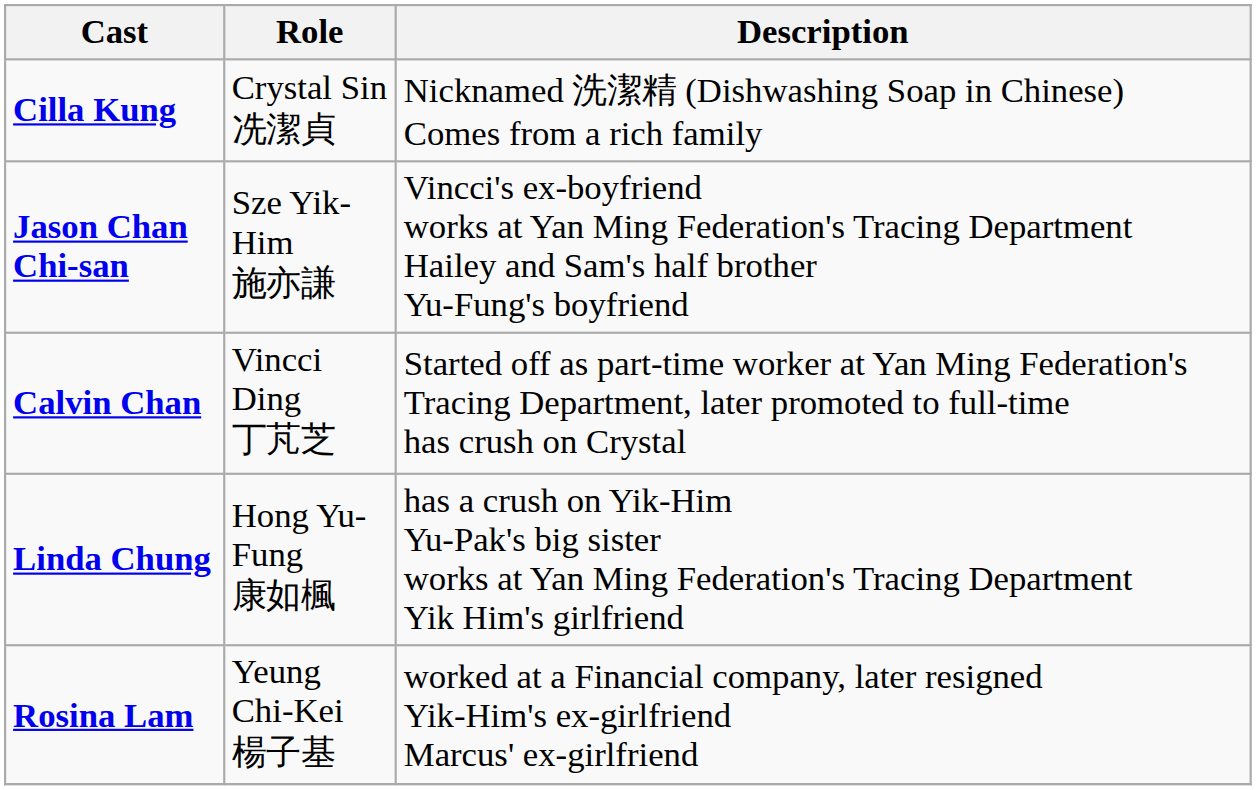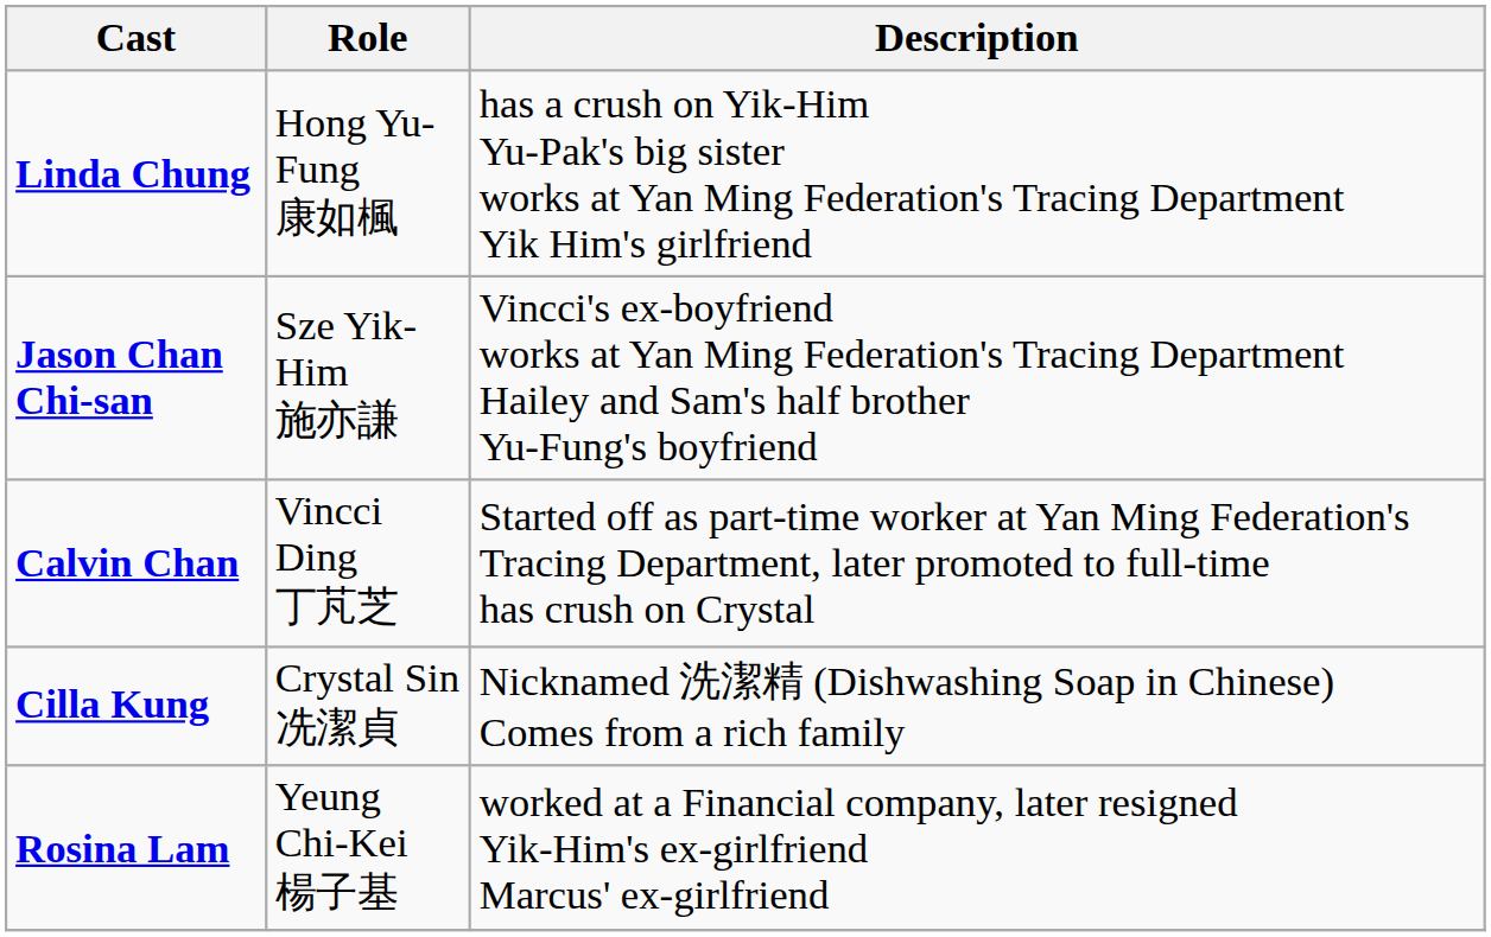 <table class="wikitable" width="65%">
 <tr>
 <th>Cast</th>
 <th>Role</th>
 <th>Description</th>
 </tr>
 <tr>
-<td><strong><a href='#'>Cilla Kung</a></strong></td>
-<td>Crystal Sin<br>冼潔貞</td>
-<td>Nicknamed 洗潔精 (Dishwashing Soap in Chinese)<br>Comes from a rich family</td>
+<td><strong><a href='#'>Linda Chung</a></strong></td>
+<td>Hong Yu-Fung<br>康如楓</td>
+<td>has a crush on Yik-Him<br>Yu-Pak's big sister<br>works at Yan Ming Federation's Tracing Department<br>Yik Him's girlfriend</td>
 </tr>
 <tr>
 <td><strong><a href='#'>Jason Chan Chi-san</a></strong></td>
 <td>Sze Yik-Him<br>施亦謙</td>
 <td>Vincci's ex-boyfriend<br>works at Yan Ming Federation's Tracing Department<br>Hailey and Sam's half brother<br>Yu-Fung's boyfriend</td>
 </tr>
 <tr>
 <td><strong><a href='#'>Calvin Chan</a></strong></td>
 <td>Vincci Ding<br>丁芃芝</td>
 <td>Started off as part-time worker at Yan Ming Federation's Tracing Department, later promoted to full-time<br> has crush on Crystal</td>
 </tr>
 <tr>
-<td><strong><a href='#'>Linda Chung</a></strong></td>
-<td>Hong Yu-Fung<br>康如楓</td>
-<td>has a crush on Yik-Him<br>Yu-Pak's big sister<br>works at Yan Ming Federation's Tracing Department<br>Yik Him's girlfriend</td>
+<td><strong><a href='#'>Cilla Kung</a></strong></td>
+<td>Crystal Sin<br>冼潔貞</td>
+<td>Nicknamed 洗潔精 (Dishwashing Soap in Chinese)<br>Comes from a rich family</td>
 </tr>
 <tr>
 <td><strong><a href='#'>Rosina Lam</a></strong></td>
 <td>Yeung Chi-Kei<br>楊子基</td>
 <td>worked at a Financial company, later resigned<br>Yik-Him's ex-girlfriend<br>Marcus' ex-girlfriend</td>
 </tr>
 <tr>
 </tr>
 </table>
